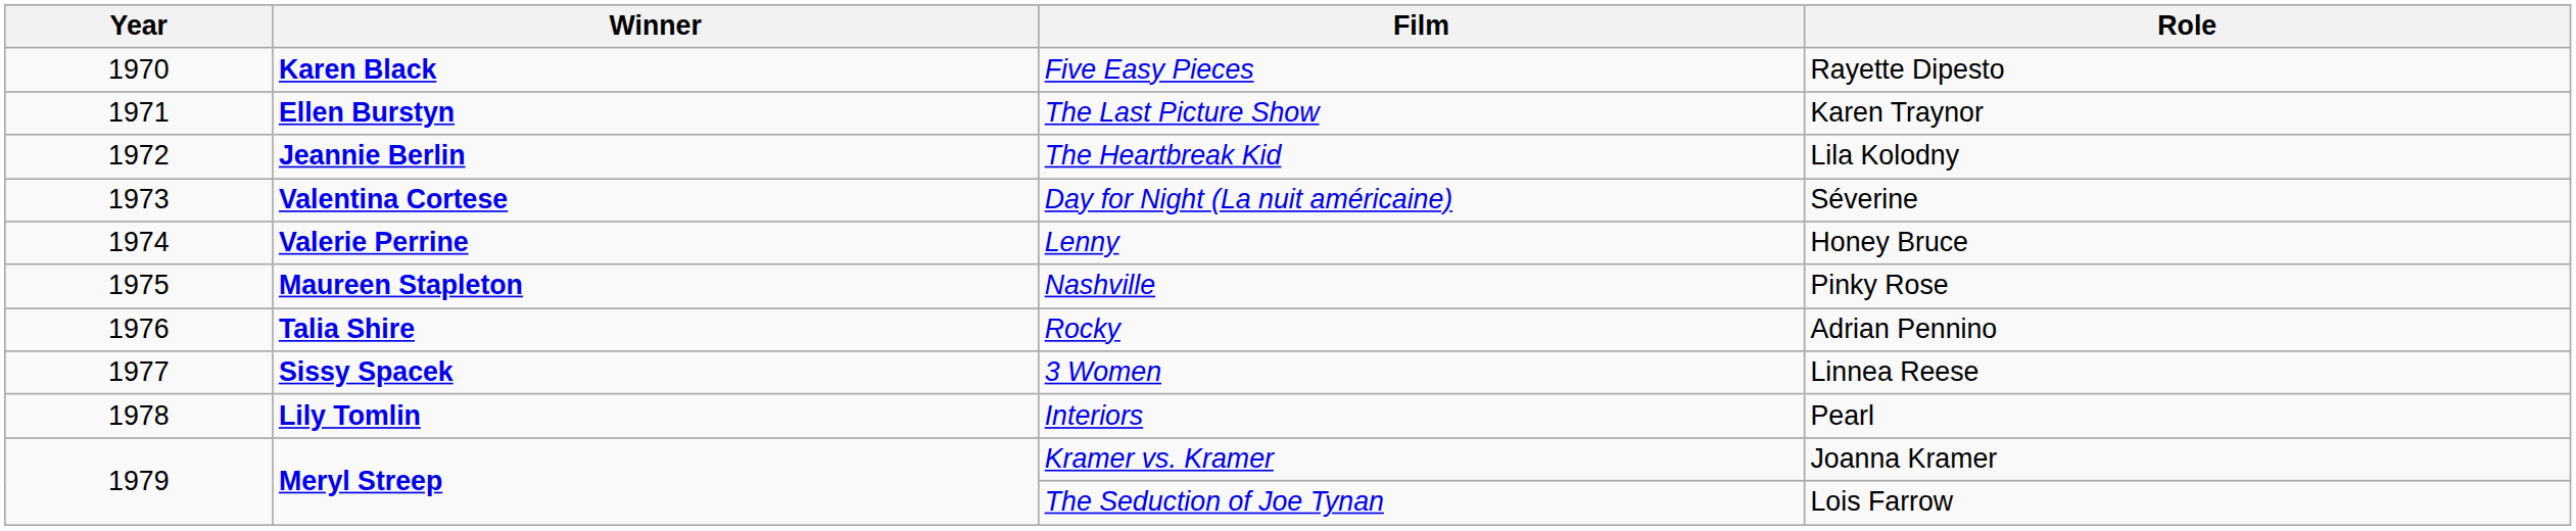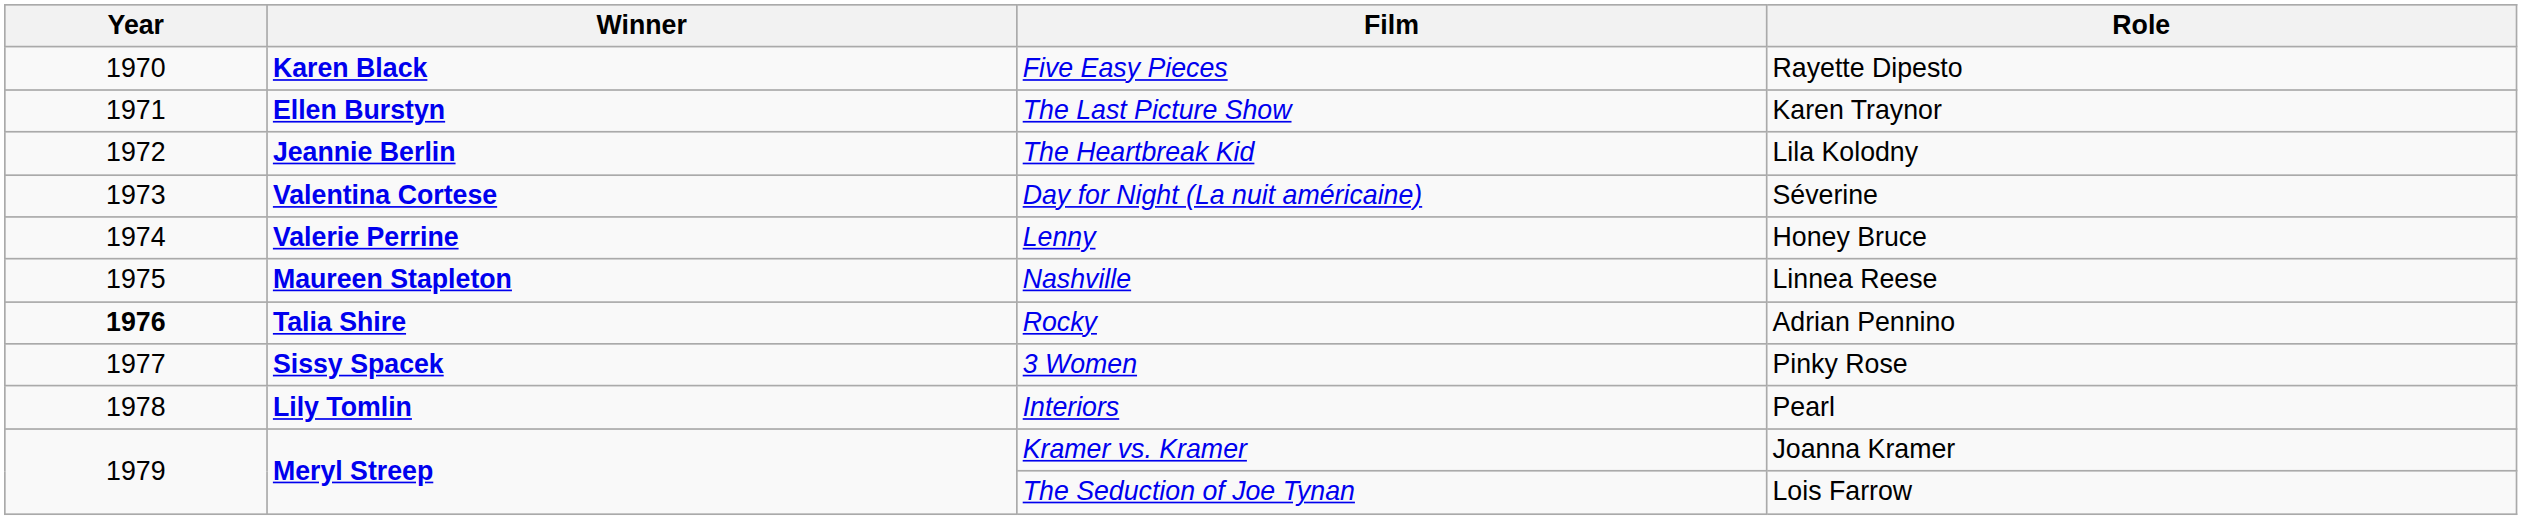 <table class="wikitable" width="95%" cellpadding="5">
 <tr>
 <th width="100"><strong>Year</strong></th>
 <th width="300"><strong>Winner</strong></th>
 <th width="300"><strong>Film</strong></th>
 <th width="300"><strong>Role</strong></th>
 </tr>
 <tr>
 <td style="text-align:center;">1970</td>
 <td><strong><a href='#'>Karen Black</a></strong></td>
 <td><em><a href='#'>Five Easy Pieces</a></em></td>
 <td>Rayette Dipesto</td>
 </tr>
 <tr>
 <td style="text-align:center;">1971</td>
 <td><strong><a href='#'>Ellen Burstyn</a></strong></td>
 <td><em><a href='#'>The Last Picture Show</a></em></td>
 <td>Karen Traynor</td>
 </tr>
 <tr>
 <td style="text-align:center;">1972</td>
 <td><strong><a href='#'>Jeannie Berlin</a></strong></td>
 <td><em><a href='#'>The Heartbreak Kid</a></em></td>
 <td>Lila Kolodny</td>
 </tr>
 <tr>
 <td style="text-align:center;">1973</td>
 <td><strong><a href='#'>Valentina Cortese</a></strong></td>
 <td><em><a href='#'>Day for Night (La nuit américaine)</a></em></td>
 <td>Séverine</td>
 </tr>
 <tr>
 <td style="text-align:center;">1974</td>
 <td><strong><a href='#'>Valerie Perrine</a></strong></td>
 <td><em><a href='#'>Lenny</a></em></td>
 <td>Honey Bruce</td>
 </tr>
 <tr>
 <td style="text-align:center;">1975</td>
 <td><strong><a href='#'>Maureen Stapleton</a></strong></td>
 <td><em><a href='#'>Nashville</a></em></td>
-<td>Pinky Rose</td>
+<td>Linnea Reese</td>
 </tr>
 <tr>
-<td style="text-align:center;">1976</td>
+<td style="text-align:center;"><strong>1976</strong></td>
 <td><strong><a href='#'>Talia Shire</a></strong></td>
 <td><em><a href='#'>Rocky</a></em></td>
 <td>Adrian Pennino</td>
 </tr>
 <tr>
 <td style="text-align:center;">1977</td>
 <td><strong><a href='#'>Sissy Spacek</a></strong></td>
 <td><em><a href='#'>3 Women</a></em></td>
-<td>Linnea Reese</td>
+<td>Pinky Rose</td>
 </tr>
 <tr>
 <td style="text-align:center;">1978</td>
 <td><strong><a href='#'>Lily Tomlin</a></strong></td>
 <td><em><a href='#'>Interiors</a></em></td>
 <td>Pearl</td>
 </tr>
 <tr>
 <td rowspan="2" style="text-align:center;">1979</td>
 <td rowspan="2"><strong><a href='#'>Meryl Streep</a></strong></td>
 <td><em><a href='#'>Kramer vs. Kramer</a></em></td>
 <td>Joanna Kramer</td>
 </tr>
 <tr>
 <td><em><a href='#'>The Seduction of Joe Tynan</a></em></td>
 <td>Lois Farrow</td>
 </tr>
 </table>
